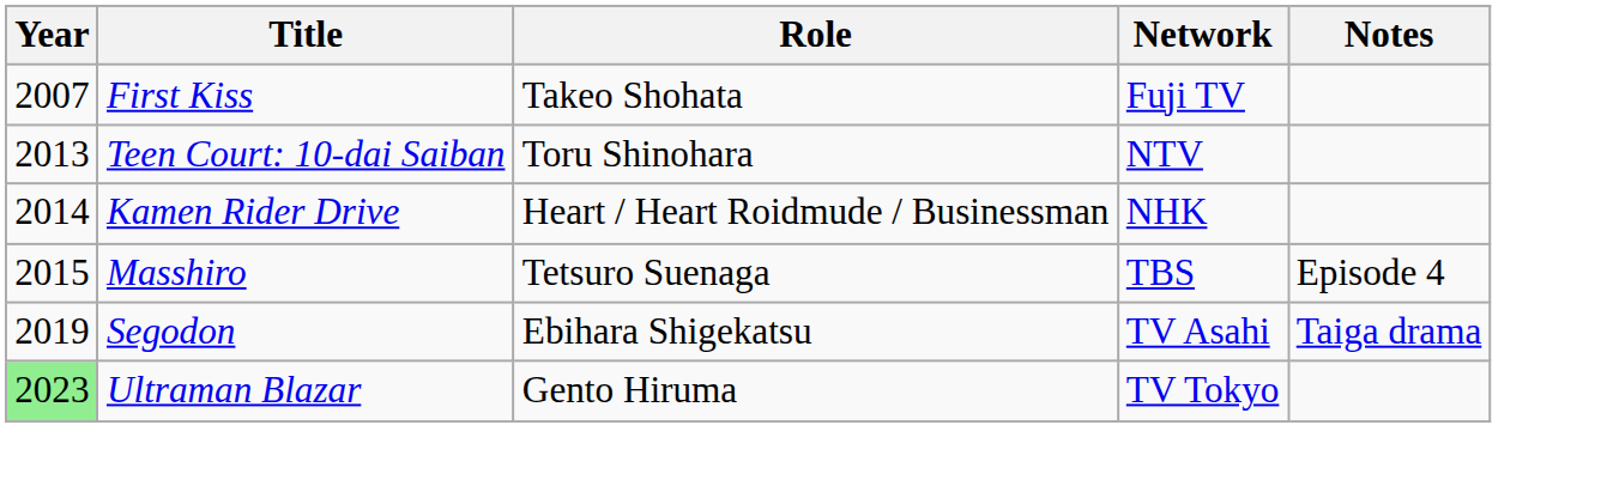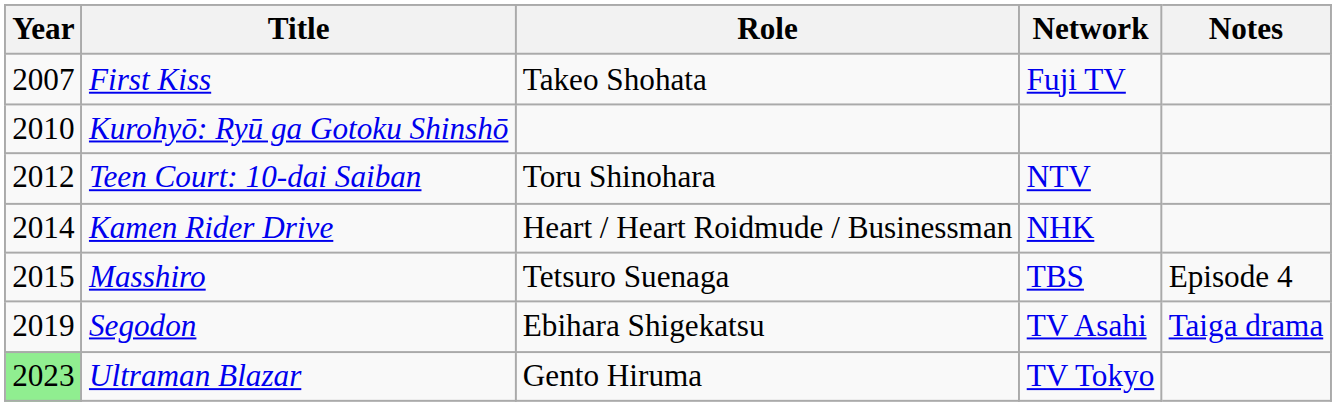 <table class="wikitable">
 <tr>
 <th>Year</th>
 <th>Title</th>
 <th>Role</th>
 <th>Network</th>
 <th>Notes</th>
 </tr>
 <tr>
 <td>2007</td>
 <td><em><a href='#'>First Kiss</a></em></td>
 <td>Takeo Shohata</td>
 <td><a href='#'>Fuji TV</a></td>
 <td></td>
 </tr>
 <tr>
-<td>2013</td>
+<td>2010</td>
+<td><em><a href='#'>Kurohyō: Ryū ga Gotoku Shinshō</a></em></td>
+<td></td>
+<td></td>
+<td></td>
+</tr>
+<tr>
+<td>2012</td>
 <td><em><a href='#'>Teen Court: 10-dai Saiban</a></em></td>
 <td>Toru Shinohara</td>
 <td><a href='#'>NTV</a></td>
 <td></td>
 </tr>
 <tr>
 <td>2014</td>
 <td><em><a href='#'>Kamen Rider Drive</a></em></td>
 <td>Heart / Heart Roidmude / Businessman</td>
 <td><a href='#'>NHK</a></td>
 <td></td>
 </tr>
 <tr>
 <td>2015</td>
 <td><em><a href='#'>Masshiro</a></em></td>
 <td>Tetsuro Suenaga</td>
 <td><a href='#'>TBS</a></td>
 <td>Episode 4</td>
 </tr>
 <tr>
 <td>2019</td>
 <td><em><a href='#'>Segodon</a></em></td>
 <td>Ebihara Shigekatsu</td>
 <td><a href='#'>TV Asahi</a></td>
 <td><a href='#'>Taiga drama</a></td>
 </tr>
 <tr>
 <td style="background: lightgreen;">2023</td>
 <td><em><a href='#'>Ultraman Blazar</a></em></td>
 <td>Gento Hiruma</td>
 <td><a href='#'>TV Tokyo</a></td>
 </tr>
 </table>
